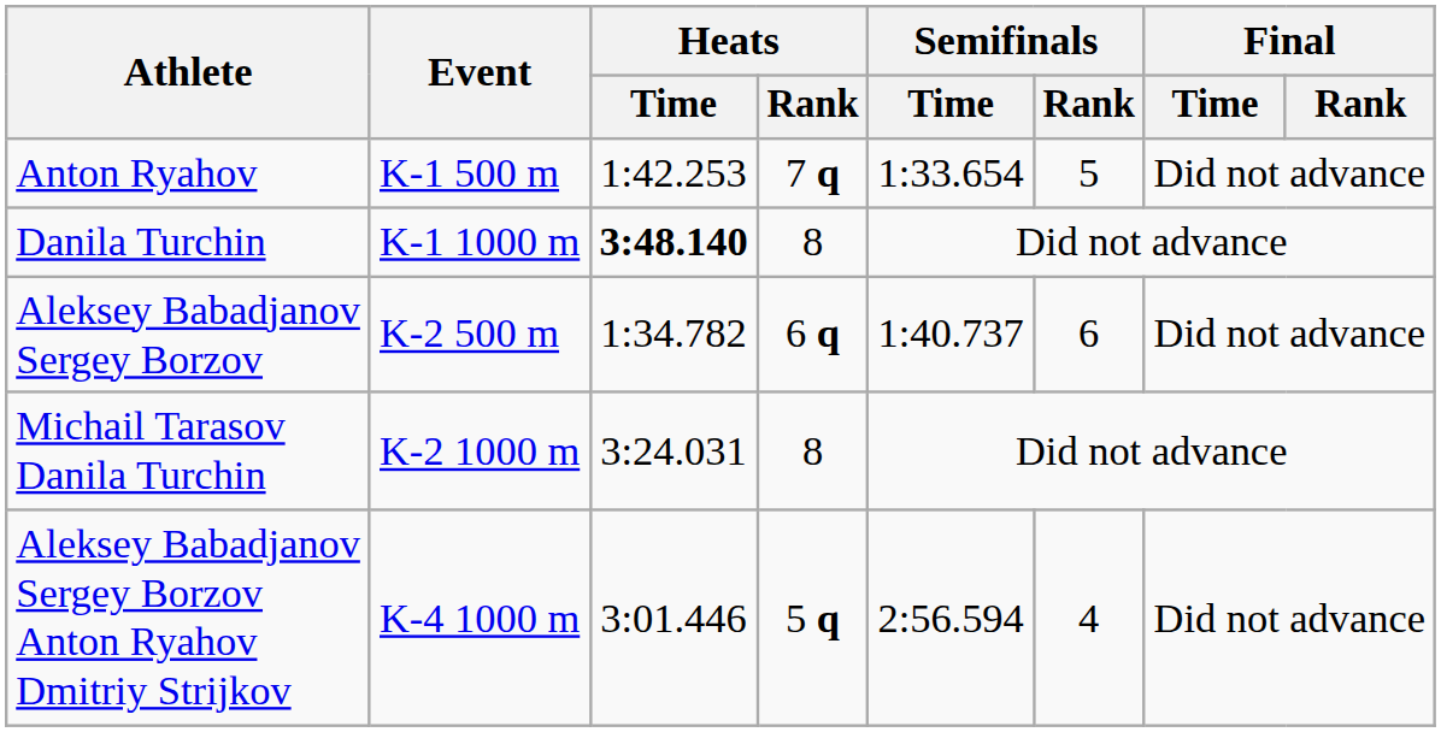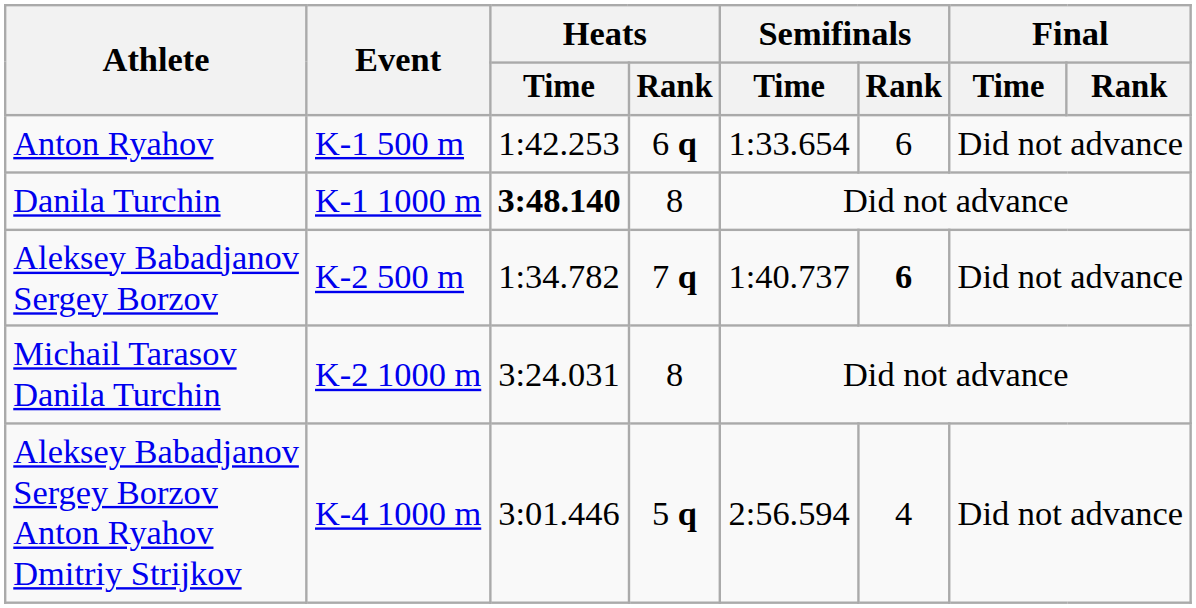 <table class="wikitable" style="font-size:90%">
 <tr>
 <th rowspan=2>Athlete</th>
 <th rowspan=2>Event</th>
 <th colspan=2>Heats</th>
 <th colspan=2>Semifinals</th>
 <th colspan=2>Final</th>
 </tr>
 <tr style="font-size:95%">
 <th>Time</th>
 <th>Rank</th>
 <th>Time</th>
 <th>Rank</th>
 <th>Time</th>
 <th>Rank</th>
 </tr>
 <tr align=center>
 <td align=left><a href='#'>Anton Ryahov</a></td>
 <td align=left><a href='#'>K-1 500 m</a></td>
 <td>1:42.253</td>
-<td>7 <strong>q</strong></td>
+<td>6 <strong>q</strong></td>
 <td>1:33.654</td>
-<td>5</td>
+<td>6</td>
 <td colspan=2>Did not advance</td>
 </tr>
 <tr align=center>
 <td align=left><a href='#'>Danila Turchin</a></td>
 <td align=left><a href='#'>K-1 1000 m</a></td>
 <td><strong>3:48.140</strong></td>
 <td>8</td>
 <td colspan=4>Did not advance</td>
 </tr>
 <tr align=center>
 <td align=left><a href='#'>Aleksey Babadjanov</a><br><a href='#'>Sergey Borzov</a></td>
 <td align=left><a href='#'>K-2 500 m</a></td>
 <td>1:34.782</td>
-<td>6 <strong>q</strong></td>
+<td>7 <strong>q</strong></td>
 <td>1:40.737</td>
-<td>6</td>
+<td><strong>6</strong></td>
 <td colspan=2>Did not advance</td>
 </tr>
 <tr align=center>
 <td align=left><a href='#'>Michail Tarasov</a><br><a href='#'>Danila Turchin</a></td>
 <td align=left><a href='#'>K-2 1000 m</a></td>
 <td>3:24.031</td>
 <td>8</td>
 <td colspan=4>Did not advance</td>
 </tr>
 <tr align=center>
 <td align=left><a href='#'>Aleksey Babadjanov</a><br><a href='#'>Sergey Borzov</a><br><a href='#'>Anton Ryahov</a><br><a href='#'>Dmitriy Strijkov</a></td>
 <td align=left><a href='#'>K-4 1000 m</a></td>
 <td>3:01.446</td>
 <td>5 <strong>q</strong></td>
 <td>2:56.594</td>
 <td>4</td>
 <td colspan=2>Did not advance</td>
 </tr>
 </table>
